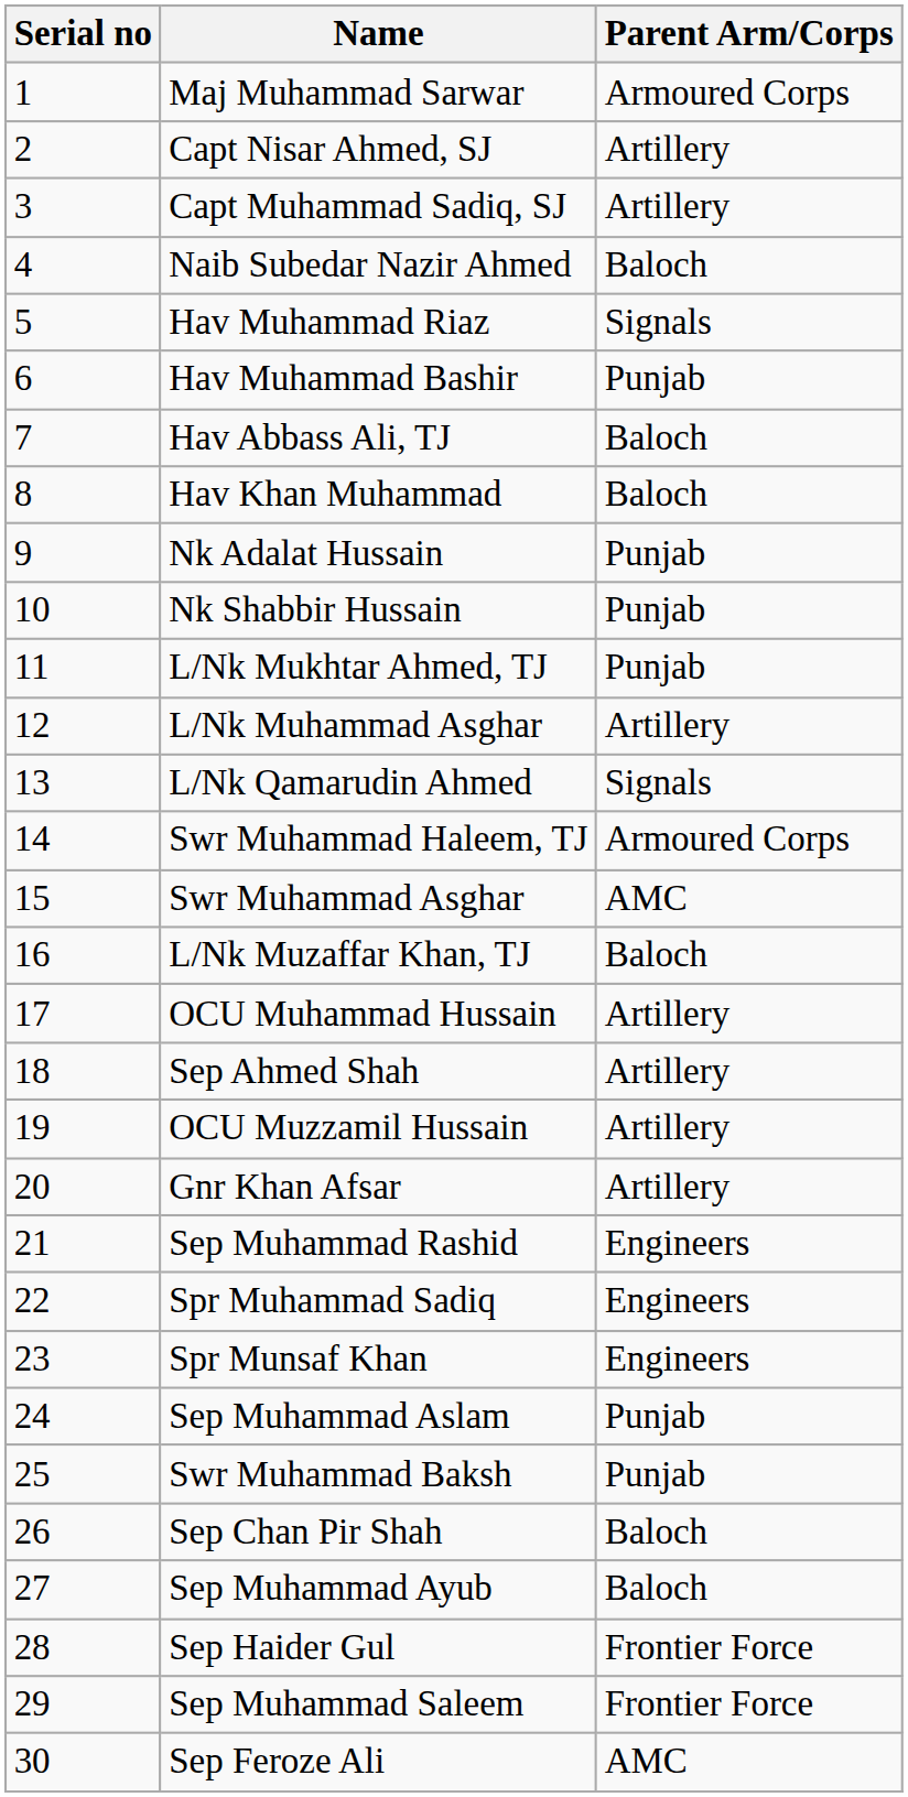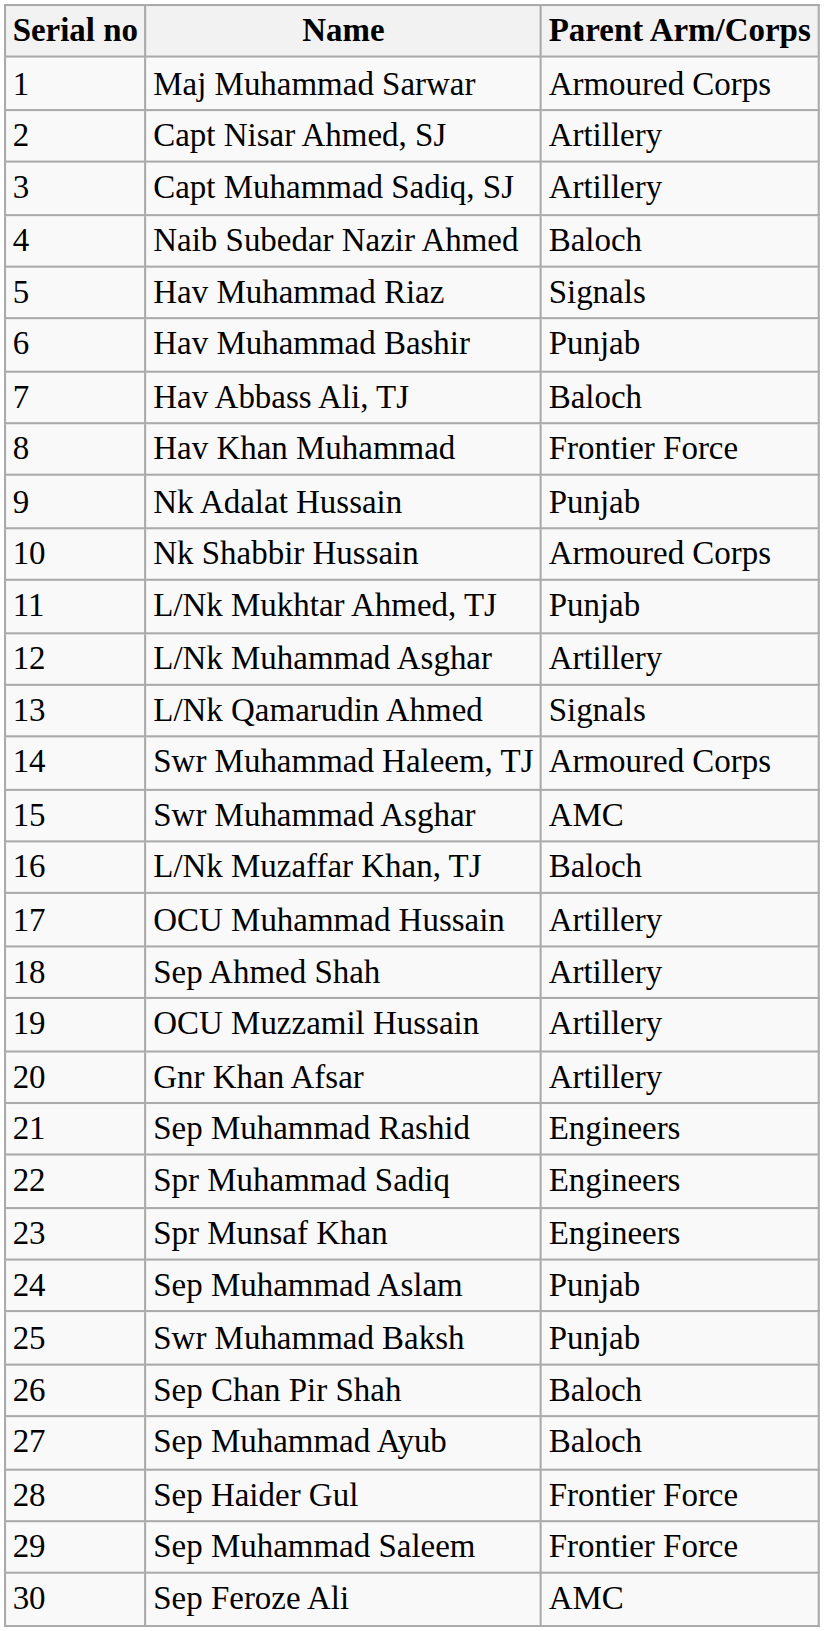 <table class="wikitable">
 <tr>
 <th>Serial no</th>
 <th>Name</th>
 <th>Parent Arm/Corps</th>
 </tr>
 <tr>
 <td>1</td>
 <td>Maj Muhammad Sarwar</td>
 <td>Armoured Corps</td>
 </tr>
 <tr>
 <td>2</td>
 <td>Capt Nisar Ahmed, SJ</td>
 <td>Artillery</td>
 </tr>
 <tr>
 <td>3</td>
 <td>Capt Muhammad Sadiq, SJ</td>
 <td>Artillery</td>
 </tr>
 <tr>
 <td>4</td>
 <td>Naib Subedar Nazir Ahmed</td>
 <td>Baloch</td>
 </tr>
 <tr>
 <td>5</td>
 <td>Hav Muhammad Riaz</td>
 <td>Signals</td>
 </tr>
 <tr>
 <td>6</td>
 <td>Hav Muhammad Bashir</td>
 <td>Punjab</td>
 </tr>
 <tr>
 <td>7</td>
 <td>Hav Abbass Ali, TJ</td>
 <td>Baloch</td>
 </tr>
 <tr>
 <td>8</td>
 <td>Hav Khan Muhammad</td>
-<td>Baloch</td>
+<td>Frontier Force</td>
 </tr>
 <tr>
 <td>9</td>
 <td>Nk Adalat Hussain</td>
 <td>Punjab</td>
 </tr>
 <tr>
 <td>10</td>
 <td>Nk Shabbir Hussain</td>
-<td>Punjab</td>
+<td>Armoured Corps</td>
 </tr>
 <tr>
 <td>11</td>
 <td>L/Nk Mukhtar Ahmed, TJ</td>
 <td>Punjab</td>
 </tr>
 <tr>
 <td>12</td>
 <td>L/Nk Muhammad Asghar</td>
 <td>Artillery</td>
 </tr>
 <tr>
 <td>13</td>
 <td>L/Nk Qamarudin Ahmed</td>
 <td>Signals</td>
 </tr>
 <tr>
 <td>14</td>
 <td>Swr Muhammad Haleem, TJ</td>
 <td>Armoured Corps</td>
 </tr>
 <tr>
 <td>15</td>
 <td>Swr Muhammad Asghar</td>
 <td>AMC</td>
 </tr>
 <tr>
 <td>16</td>
 <td>L/Nk Muzaffar Khan, TJ</td>
 <td>Baloch</td>
 </tr>
 <tr>
 <td>17</td>
 <td>OCU Muhammad Hussain</td>
 <td>Artillery</td>
 </tr>
 <tr>
 <td>18</td>
 <td>Sep Ahmed Shah</td>
 <td>Artillery</td>
 </tr>
 <tr>
 <td>19</td>
 <td>OCU Muzzamil Hussain</td>
 <td>Artillery</td>
 </tr>
 <tr>
 <td>20</td>
 <td>Gnr Khan Afsar</td>
 <td>Artillery</td>
 </tr>
 <tr>
 <td>21</td>
 <td>Sep Muhammad Rashid</td>
 <td>Engineers</td>
 </tr>
 <tr>
 <td>22</td>
 <td>Spr Muhammad Sadiq</td>
 <td>Engineers</td>
 </tr>
 <tr>
 <td>23</td>
 <td>Spr Munsaf Khan</td>
 <td>Engineers</td>
 </tr>
 <tr>
 <td>24</td>
 <td>Sep Muhammad Aslam</td>
 <td>Punjab</td>
 </tr>
 <tr>
 <td>25</td>
 <td>Swr Muhammad Baksh</td>
 <td>Punjab</td>
 </tr>
 <tr>
 <td>26</td>
 <td>Sep Chan Pir Shah</td>
 <td>Baloch</td>
 </tr>
 <tr>
 <td>27</td>
 <td>Sep Muhammad Ayub</td>
 <td>Baloch</td>
 </tr>
 <tr>
 <td>28</td>
 <td>Sep Haider Gul</td>
 <td>Frontier Force</td>
 </tr>
 <tr>
 <td>29</td>
 <td>Sep Muhammad Saleem</td>
 <td>Frontier Force</td>
 </tr>
 <tr>
 <td>30</td>
 <td>Sep Feroze Ali</td>
 <td>AMC</td>
 </tr>
 <tr>
 </tr>
 </table>
